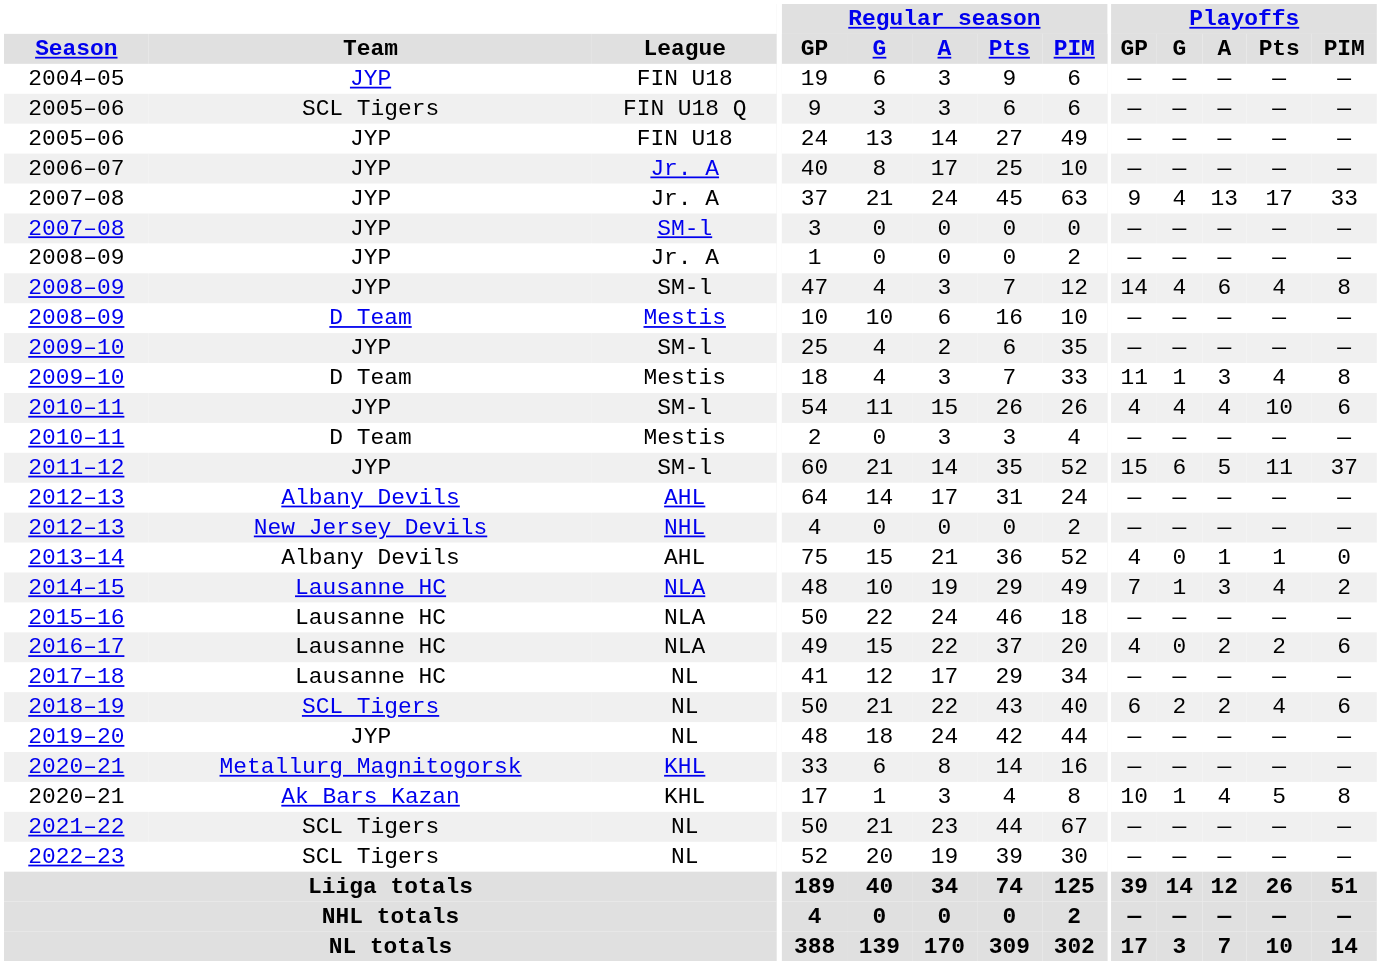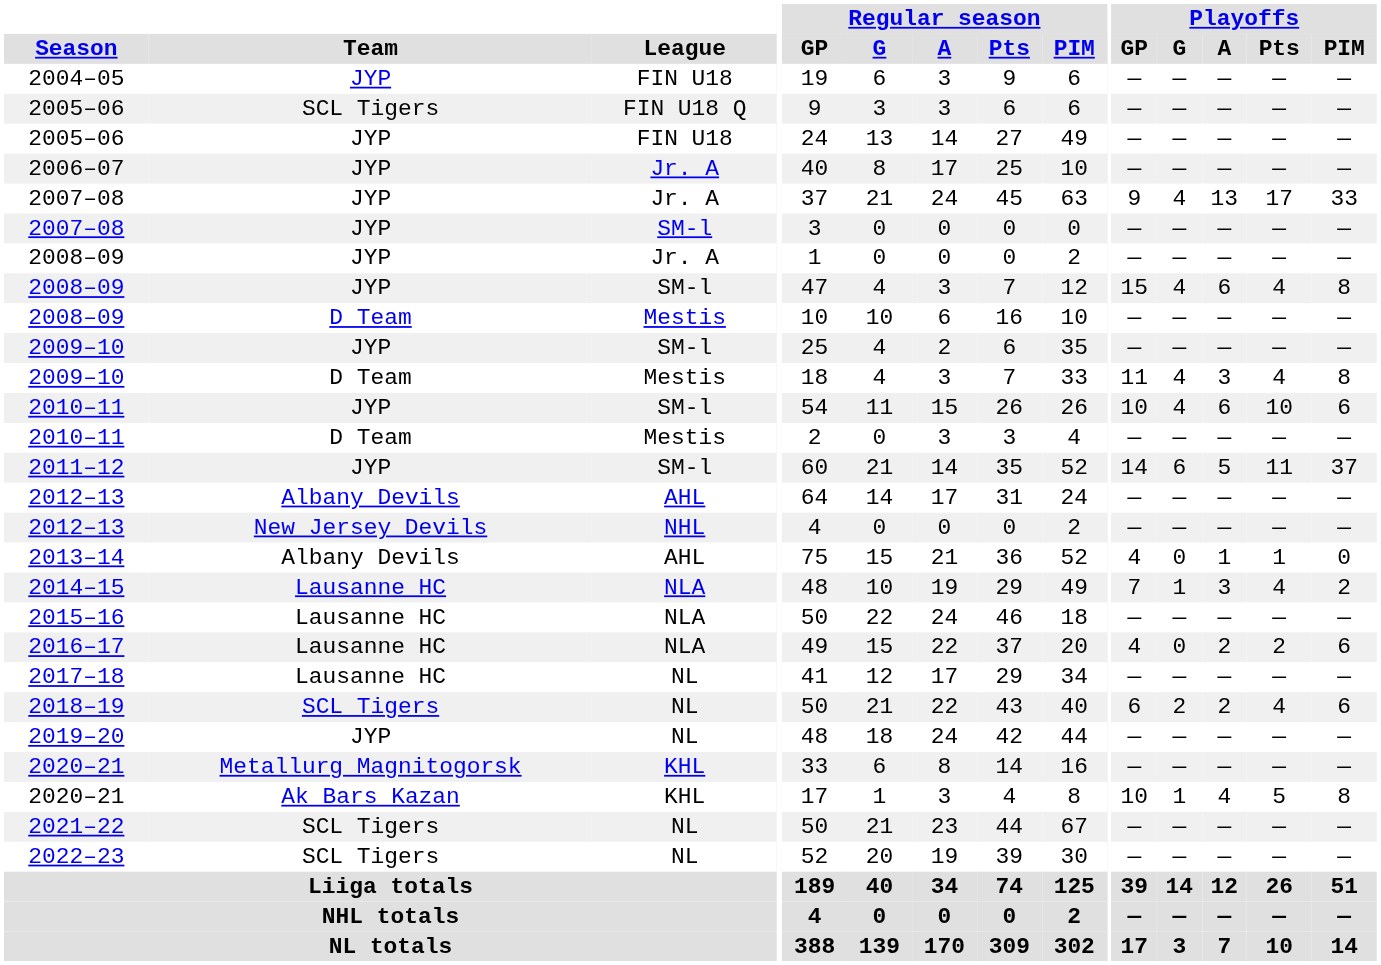 <table border="0" cellpadding="1" cellspacing="0" style="text-align:center; width:60em">
 <tr bgcolor="#e0e0e0">
 <th colspan="3" bgcolor="#ffffff"></th>
 <th rowspan="99" bgcolor="#ffffff"></th>
 <th colspan="5"><a href='#'>Regular season</a></th>
 <th rowspan="99" bgcolor="#ffffff"></th>
 <th colspan="5"><a href='#'>Playoffs</a></th>
 </tr>
 <tr bgcolor="#e0e0e0">
 <th><a href='#'>Season</a></th>
 <th>Team</th>
 <th>League</th>
 <th>GP</th>
 <th><a href='#'>G</a></th>
 <th><a href='#'>A</a></th>
 <th><a href='#'>Pts</a></th>
 <th><a href='#'>PIM</a></th>
 <th>GP</th>
 <th>G</th>
 <th>A</th>
 <th>Pts</th>
 <th>PIM</th>
 </tr>
 <tr>
 <td>2004–05</td>
 <td><a href='#'>JYP</a></td>
 <td>FIN U18</td>
 <td>19</td>
 <td>6</td>
 <td>3</td>
 <td>9</td>
 <td>6</td>
 <td>—</td>
 <td>—</td>
 <td>—</td>
 <td>—</td>
 <td>—</td>
 </tr>
 <tr bgcolor="#f0f0f0">
 <td>2005–06</td>
 <td>SCL Tigers</td>
 <td>FIN U18 Q</td>
 <td>9</td>
 <td>3</td>
 <td>3</td>
 <td>6</td>
 <td>6</td>
 <td>—</td>
 <td>—</td>
 <td>—</td>
 <td>—</td>
 <td>—</td>
 </tr>
 <tr>
 <td>2005–06</td>
 <td>JYP</td>
 <td>FIN U18</td>
 <td>24</td>
 <td>13</td>
 <td>14</td>
 <td>27</td>
 <td>49</td>
 <td>—</td>
 <td>—</td>
 <td>—</td>
 <td>—</td>
 <td>—</td>
 </tr>
 <tr bgcolor="#f0f0f0">
 <td>2006–07</td>
 <td>JYP</td>
 <td><a href='#'>Jr. A</a></td>
 <td>40</td>
 <td>8</td>
 <td>17</td>
 <td>25</td>
 <td>10</td>
 <td>—</td>
 <td>—</td>
 <td>—</td>
 <td>—</td>
 <td>—</td>
 </tr>
 <tr>
 <td>2007–08</td>
 <td>JYP</td>
 <td>Jr. A</td>
 <td>37</td>
 <td>21</td>
 <td>24</td>
 <td>45</td>
 <td>63</td>
 <td>9</td>
 <td>4</td>
 <td>13</td>
 <td>17</td>
 <td>33</td>
 </tr>
 <tr bgcolor="#f0f0f0">
 <td><a href='#'>2007–08</a></td>
 <td>JYP</td>
 <td><a href='#'>SM-l</a></td>
 <td>3</td>
 <td>0</td>
 <td>0</td>
 <td>0</td>
 <td>0</td>
 <td>—</td>
 <td>—</td>
 <td>—</td>
 <td>—</td>
 <td>—</td>
 </tr>
 <tr>
 <td>2008–09</td>
 <td>JYP</td>
 <td>Jr. A</td>
 <td>1</td>
 <td>0</td>
 <td>0</td>
 <td>0</td>
 <td>2</td>
 <td>—</td>
 <td>—</td>
 <td>—</td>
 <td>—</td>
 <td>—</td>
 </tr>
 <tr bgcolor="#f0f0f0">
 <td><a href='#'>2008–09</a></td>
 <td>JYP</td>
 <td>SM-l</td>
 <td>47</td>
 <td>4</td>
 <td>3</td>
 <td>7</td>
 <td>12</td>
-<td>14</td>
+<td>15</td>
 <td>4</td>
 <td>6</td>
 <td>4</td>
 <td>8</td>
 </tr>
 <tr>
 <td><a href='#'>2008–09</a></td>
 <td><a href='#'>D Team</a></td>
 <td><a href='#'>Mestis</a></td>
 <td>10</td>
 <td>10</td>
 <td>6</td>
 <td>16</td>
 <td>10</td>
 <td>—</td>
 <td>—</td>
 <td>—</td>
 <td>—</td>
 <td>—</td>
 </tr>
 <tr bgcolor="#f0f0f0">
 <td><a href='#'>2009–10</a></td>
 <td>JYP</td>
 <td>SM-l</td>
 <td>25</td>
 <td>4</td>
 <td>2</td>
 <td>6</td>
 <td>35</td>
 <td>—</td>
 <td>—</td>
 <td>—</td>
 <td>—</td>
 <td>—</td>
 </tr>
 <tr>
 <td><a href='#'>2009–10</a></td>
 <td>D Team</td>
 <td>Mestis</td>
 <td>18</td>
 <td>4</td>
 <td>3</td>
 <td>7</td>
 <td>33</td>
 <td>11</td>
-<td>1</td>
+<td>4</td>
 <td>3</td>
 <td>4</td>
 <td>8</td>
 </tr>
 <tr bgcolor="#f0f0f0">
 <td><a href='#'>2010–11</a></td>
 <td>JYP</td>
 <td>SM-l</td>
 <td>54</td>
 <td>11</td>
 <td>15</td>
 <td>26</td>
 <td>26</td>
+<td>10</td>
 <td>4</td>
-<td>4</td>
-<td>4</td>
+<td>6</td>
 <td>10</td>
 <td>6</td>
 </tr>
 <tr>
 <td><a href='#'>2010–11</a></td>
 <td>D Team</td>
 <td>Mestis</td>
 <td>2</td>
 <td>0</td>
 <td>3</td>
 <td>3</td>
 <td>4</td>
 <td>—</td>
 <td>—</td>
 <td>—</td>
 <td>—</td>
 <td>—</td>
 </tr>
 <tr bgcolor="#f0f0f0">
 <td><a href='#'>2011–12</a></td>
 <td>JYP</td>
 <td>SM-l</td>
 <td>60</td>
 <td>21</td>
 <td>14</td>
 <td>35</td>
 <td>52</td>
-<td>15</td>
+<td>14</td>
 <td>6</td>
 <td>5</td>
 <td>11</td>
 <td>37</td>
 </tr>
 <tr>
 <td><a href='#'>2012–13</a></td>
 <td><a href='#'>Albany Devils</a></td>
 <td><a href='#'>AHL</a></td>
 <td>64</td>
 <td>14</td>
 <td>17</td>
 <td>31</td>
 <td>24</td>
 <td>—</td>
 <td>—</td>
 <td>—</td>
 <td>—</td>
 <td>—</td>
 </tr>
 <tr bgcolor="#f0f0f0">
 <td><a href='#'>2012–13</a></td>
 <td><a href='#'>New Jersey Devils</a></td>
 <td><a href='#'>NHL</a></td>
 <td>4</td>
 <td>0</td>
 <td>0</td>
 <td>0</td>
 <td>2</td>
 <td>—</td>
 <td>—</td>
 <td>—</td>
 <td>—</td>
 <td>—</td>
 </tr>
 <tr>
 <td><a href='#'>2013–14</a></td>
 <td>Albany Devils</td>
 <td>AHL</td>
 <td>75</td>
 <td>15</td>
 <td>21</td>
 <td>36</td>
 <td>52</td>
 <td>4</td>
 <td>0</td>
 <td>1</td>
 <td>1</td>
 <td>0</td>
 </tr>
 <tr bgcolor="#f0f0f0">
 <td><a href='#'>2014–15</a></td>
 <td><a href='#'>Lausanne HC</a></td>
 <td><a href='#'>NLA</a></td>
 <td>48</td>
 <td>10</td>
 <td>19</td>
 <td>29</td>
 <td>49</td>
 <td>7</td>
 <td>1</td>
 <td>3</td>
 <td>4</td>
 <td>2</td>
 </tr>
 <tr>
 <td><a href='#'>2015–16</a></td>
 <td>Lausanne HC</td>
 <td>NLA</td>
 <td>50</td>
 <td>22</td>
 <td>24</td>
 <td>46</td>
 <td>18</td>
 <td>—</td>
 <td>—</td>
 <td>—</td>
 <td>—</td>
 <td>—</td>
 </tr>
 <tr bgcolor="#f0f0f0">
 <td><a href='#'>2016–17</a></td>
 <td>Lausanne HC</td>
 <td>NLA</td>
 <td>49</td>
 <td>15</td>
 <td>22</td>
 <td>37</td>
 <td>20</td>
 <td>4</td>
 <td>0</td>
 <td>2</td>
 <td>2</td>
 <td>6</td>
 </tr>
 <tr>
 <td><a href='#'>2017–18</a></td>
 <td>Lausanne HC</td>
 <td>NL</td>
 <td>41</td>
 <td>12</td>
 <td>17</td>
 <td>29</td>
 <td>34</td>
 <td>—</td>
 <td>—</td>
 <td>—</td>
 <td>—</td>
 <td>—</td>
 </tr>
 <tr bgcolor="#f0f0f0">
 <td><a href='#'>2018–19</a></td>
 <td><a href='#'>SCL Tigers</a></td>
 <td>NL</td>
 <td>50</td>
 <td>21</td>
 <td>22</td>
 <td>43</td>
 <td>40</td>
 <td>6</td>
 <td>2</td>
 <td>2</td>
 <td>4</td>
 <td>6</td>
 </tr>
 <tr>
 <td><a href='#'>2019–20</a></td>
 <td>JYP</td>
 <td>NL</td>
 <td>48</td>
 <td>18</td>
 <td>24</td>
 <td>42</td>
 <td>44</td>
 <td>—</td>
 <td>—</td>
 <td>—</td>
 <td>—</td>
 <td>—</td>
 </tr>
 <tr bgcolor="#f0f0f0">
 <td><a href='#'>2020–21</a></td>
 <td><a href='#'>Metallurg Magnitogorsk</a></td>
 <td><a href='#'>KHL</a></td>
 <td>33</td>
 <td>6</td>
 <td>8</td>
 <td>14</td>
 <td>16</td>
 <td>—</td>
 <td>—</td>
 <td>—</td>
 <td>—</td>
 <td>—</td>
 </tr>
 <tr>
 <td>2020–21</td>
 <td><a href='#'>Ak Bars Kazan</a></td>
 <td>KHL</td>
 <td>17</td>
 <td>1</td>
 <td>3</td>
 <td>4</td>
 <td>8</td>
 <td>10</td>
 <td>1</td>
 <td>4</td>
 <td>5</td>
 <td>8</td>
 </tr>
 <tr bgcolor="#f0f0f0">
 <td><a href='#'>2021–22</a></td>
 <td>SCL Tigers</td>
 <td>NL</td>
 <td>50</td>
 <td>21</td>
 <td>23</td>
 <td>44</td>
 <td>67</td>
 <td>—</td>
 <td>—</td>
 <td>—</td>
 <td>—</td>
 <td>—</td>
 </tr>
 <tr>
 <td><a href='#'>2022–23</a></td>
 <td>SCL Tigers</td>
 <td>NL</td>
 <td>52</td>
 <td>20</td>
 <td>19</td>
 <td>39</td>
 <td>30</td>
 <td>—</td>
 <td>—</td>
 <td>—</td>
 <td>—</td>
 <td>—</td>
 </tr>
 <tr bgcolor="#e0e0e0">
 <th colspan="3">Liiga totals</th>
 <th>189</th>
 <th>40</th>
 <th>34</th>
 <th>74</th>
 <th>125</th>
 <th>39</th>
 <th>14</th>
 <th>12</th>
 <th>26</th>
 <th>51</th>
 </tr>
 <tr bgcolor="#e0e0e0">
 <th colspan="3">NHL totals</th>
 <th>4</th>
 <th>0</th>
 <th>0</th>
 <th>0</th>
 <th>2</th>
 <th>—</th>
 <th>—</th>
 <th>—</th>
 <th>—</th>
 <th>—</th>
 </tr>
 <tr bgcolor="#e0e0e0">
 <th colspan="3">NL totals</th>
 <th>388</th>
 <th>139</th>
 <th>170</th>
 <th>309</th>
 <th>302</th>
 <th>17</th>
 <th>3</th>
 <th>7</th>
 <th>10</th>
 <th>14</th>
 </tr>
 </table>
